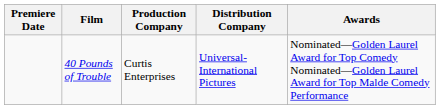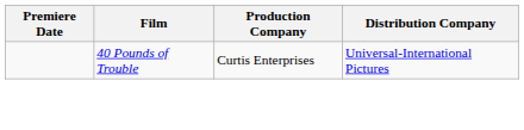 <table class="wikitable sortable">
 <tr>
 <th>Premiere Date</th>
 <th>Film</th>
 <th>Production Company</th>
 <th>Distribution Company</th>
-<th class="unsortable">Awards</th>
 </tr>
 <tr>
 <td></td>
 <td><em><a href='#'>40 Pounds of Trouble</a></em></td>
 <td>Curtis Enterprises</td>
 <td><a href='#'>Universal-International Pictures</a></td>
-<td>Nominated—<a href='#'>Golden Laurel Award for Top Comedy</a><br>Nominated—<a href='#'>Golden Laurel Award for Top Malde Comedy Performance</a></td>
 </tr>
 </table>
